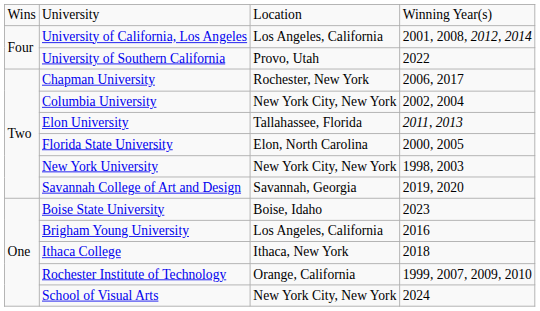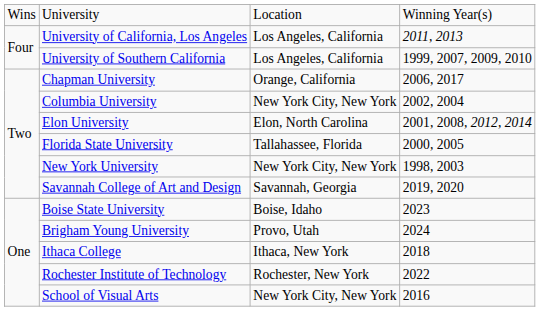 <table class="wikitable">
 <tr>
 <td>Wins</td>
 <td>University</td>
 <td>Location</td>
 <td>Winning Year(s)</td>
 </tr>
 <tr>
 <td rowspan="2">Four</td>
 <td><a href='#'>University of California, Los Angeles</a></td>
 <td>Los Angeles, California</td>
-<td>2001, 2008, <em>2012</em>, <em>2014</em></td>
+<td><em>2011</em>, <em>2013</em></td>
 </tr>
 <tr>
 <td><a href='#'>University of Southern California</a></td>
-<td>Provo, Utah</td>
-<td>2022</td>
+<td>Los Angeles, California</td>
+<td>1999, 2007, 2009, 2010</td>
 </tr>
 <tr>
 <td rowspan="6">Two</td>
 <td><a href='#'>Chapman University</a></td>
-<td>Rochester, New York</td>
+<td>Orange, California</td>
 <td>2006, 2017</td>
 </tr>
 <tr>
 <td><a href='#'>Columbia University</a></td>
 <td>New York City, New York</td>
 <td>2002, 2004</td>
 </tr>
 <tr>
 <td><a href='#'>Elon University</a></td>
-<td>Tallahassee, Florida</td>
-<td><em>2011</em>, <em>2013</em></td>
+<td>Elon, North Carolina</td>
+<td>2001, 2008, <em>2012</em>, <em>2014</em></td>
 </tr>
 <tr>
 <td><a href='#'>Florida State University</a></td>
-<td>Elon, North Carolina</td>
+<td>Tallahassee, Florida</td>
 <td>2000, 2005</td>
 </tr>
 <tr>
 <td><a href='#'>New York University</a></td>
 <td>New York City, New York</td>
 <td>1998, 2003</td>
 </tr>
 <tr>
 <td><a href='#'>Savannah College of Art and Design</a></td>
 <td>Savannah, Georgia</td>
 <td>2019, 2020</td>
 </tr>
 <tr>
 <td rowspan="5">One</td>
 <td><a href='#'>Boise State University</a></td>
 <td>Boise, Idaho</td>
 <td>2023</td>
 </tr>
 <tr>
 <td><a href='#'>Brigham Young University</a></td>
-<td>Los Angeles, California</td>
-<td>2016</td>
+<td>Provo, Utah</td>
+<td>2024</td>
 </tr>
 <tr>
 <td><a href='#'>Ithaca College</a></td>
 <td>Ithaca, New York</td>
 <td>2018</td>
 </tr>
 <tr>
 <td><a href='#'>Rochester Institute of Technology</a></td>
-<td>Orange, California</td>
-<td>1999, 2007, 2009, 2010</td>
+<td>Rochester, New York</td>
+<td>2022</td>
 </tr>
 <tr>
 <td><a href='#'>School of Visual Arts</a></td>
 <td>New York City, New York</td>
-<td>2024</td>
+<td>2016</td>
 </tr>
 </table>
